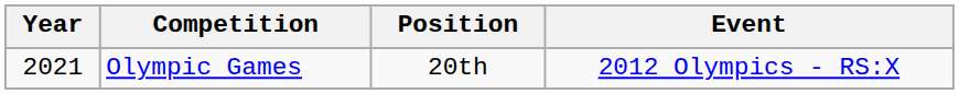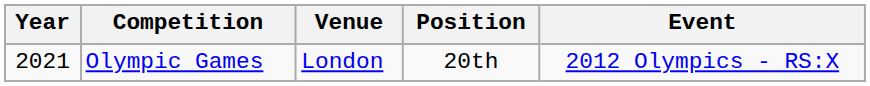 <table class="wikitable" width=50% style="font-size:90%; text-align:center;">
 <tr>
 <th>Year</th>
 <th>Competition</th>
+<th>Venue</th>
 <th>Position</th>
 <th>Event</th>
 </tr>
 <tr>
 <td rowspan=1>2021</td>
 <td rowspan=1 align=left><a href='#'>Olympic Games</a></td>
+<td rowspan=1 align=left> <a href='#'>London</a></td>
 <td>20th</td>
 <td><a href='#'>2012 Olympics - RS:X</a></td>
 </tr>
 </table>
